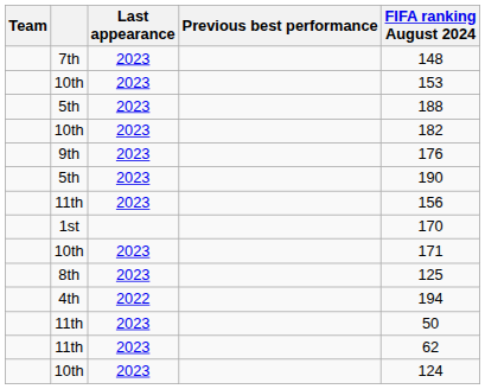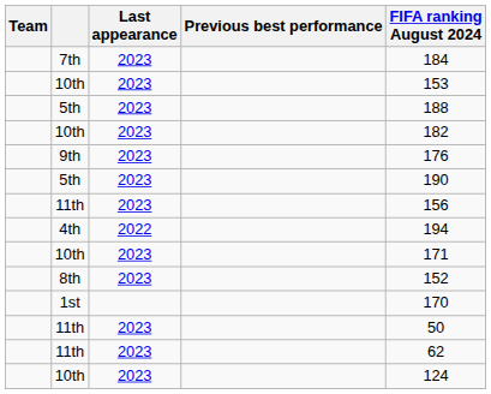 <table class="wikitable sortable" style="text-align: center;">
 <tr>
 <th>Team</th>
 <th data-sort-type="number"></th>
 <th>Last<br>appearance</th>
 <th>Previous best performance</th>
 <th data-sort-type="number"><a href='#'>FIFA ranking</a><br>August 2024</th>
 </tr>
 <tr>
 <td align=left></td>
 <td>7th</td>
 <td><a href='#'>2023</a></td>
 <td align=left></td>
-<td>148</td>
+<td>184</td>
 </tr>
 <tr>
 <td align=left></td>
 <td>10th</td>
 <td><a href='#'>2023</a></td>
 <td align=left></td>
 <td>153</td>
 </tr>
 <tr>
 <td align=left></td>
 <td>5th</td>
 <td><a href='#'>2023</a></td>
 <td align=left></td>
 <td>188</td>
 </tr>
 <tr>
 <td align=left></td>
 <td>10th</td>
 <td><a href='#'>2023</a></td>
 <td align=left></td>
 <td>182</td>
 </tr>
 <tr>
 <td align=left></td>
 <td>9th</td>
 <td><a href='#'>2023</a></td>
 <td align=left></td>
 <td>176</td>
 </tr>
 <tr>
 <td align=left></td>
 <td>5th</td>
 <td><a href='#'>2023</a></td>
 <td align=left></td>
 <td>190</td>
 </tr>
 <tr>
 <td align=left></td>
 <td>11th</td>
 <td><a href='#'>2023</a></td>
 <td align=left></td>
 <td>156</td>
 </tr>
 <tr>
 <td align=left></td>
-<td>1st</td>
-<td></td>
+<td>4th</td>
+<td><a href='#'>2022</a></td>
 <td align=left></td>
-<td>170</td>
+<td>194</td>
 </tr>
 <tr>
 <td align=left></td>
 <td>10th</td>
 <td><a href='#'>2023</a></td>
 <td align=left></td>
 <td>171</td>
 </tr>
 <tr>
 <td align=left></td>
 <td>8th</td>
 <td><a href='#'>2023</a></td>
 <td align=left></td>
-<td>125</td>
+<td>152</td>
 </tr>
 <tr>
 <td align=left></td>
-<td>4th</td>
-<td><a href='#'>2022</a></td>
+<td>1st</td>
+<td></td>
 <td align=left></td>
-<td>194</td>
+<td>170</td>
 </tr>
 <tr>
 <td align=left></td>
 <td>11th</td>
 <td><a href='#'>2023</a></td>
 <td align=left></td>
 <td>50</td>
 </tr>
 <tr>
 <td align=left></td>
 <td>11th</td>
 <td><a href='#'>2023</a></td>
 <td align=left></td>
 <td>62</td>
 </tr>
 <tr>
 <td align=left></td>
 <td>10th</td>
 <td><a href='#'>2023</a></td>
 <td align=left></td>
 <td>124</td>
 </tr>
 </table>
